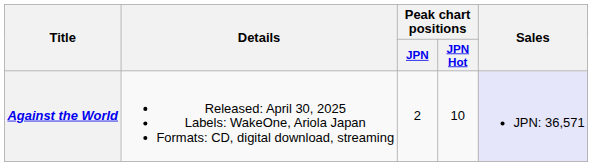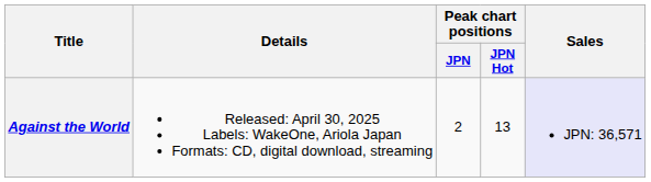 <table class="wikitable plainrowheaders" style="text-align:center">
 <tr>
 <th scope="col" rowspan="2">Title</th>
 <th scope="col" rowspan="2">Details</th>
 <th scope="col" colspan="2">Peak chart positions</th>
 <th scope="col" rowspan="2">Sales</th>
 </tr>
 <tr>
 <th scope="col" style="font-size:90%; width:3em"><a href='#'>JPN</a><br></th>
 <th scope="col" style="font-size:90%; width:3em"><a href='#'>JPN<br>Hot</a><br></th>
 </tr>
 <tr>
 <th scope="row"><em><a href='#'>Against the World</a></em></th>
 <td><br><ul><li>Released: April 30, 2025</li><li>Labels: WakeOne, Ariola Japan</li><li>Formats: CD, digital download, streaming</li></ul></td>
 <td>2</td>
-<td>10</td>
+<td>13</td>
 <td style="background: lavender;"><br><ul><li>JPN: 36,571</li></ul></td>
 </tr>
 </table>
